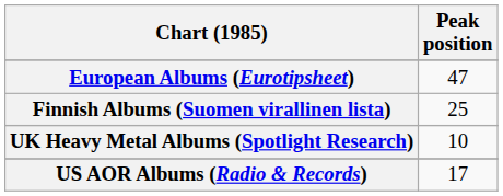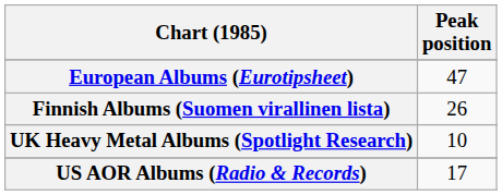 <table class="wikitable sortable plainrowheaders" style="text-align:center">
 <tr>
 <th scope="col">Chart (1985)</th>
 <th scope="col">Peak<br>position</th>
 </tr>
 <tr>
 </tr>
 <tr>
 <th scope="row"><a href='#'>European Albums</a> (<em><a href='#'>Eurotipsheet</a></em>)</th>
 <td>47</td>
 </tr>
 <tr>
 <th scope="row">Finnish Albums (<a href='#'>Suomen virallinen lista</a>)</th>
-<td>25</td>
+<td>26</td>
 </tr>
 <tr>
 </tr>
 <tr>
 </tr>
 <tr>
 </tr>
 <tr>
 </tr>
 <tr>
 </tr>
 <tr>
 <th scope="row">UK Heavy Metal Albums (<a href='#'>Spotlight Research</a>)</th>
 <td>10</td>
 </tr>
 <tr>
 </tr>
 <tr>
 <th scope="row">US AOR Albums (<em><a href='#'>Radio & Records</a></em>)</th>
 <td style="text-align:center;">17</td>
 </tr>
 </table>
